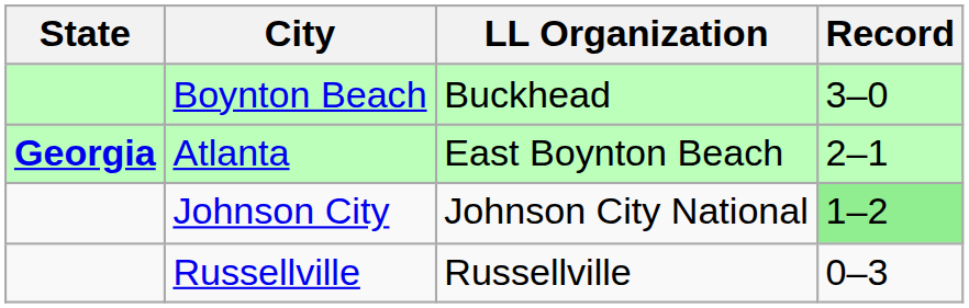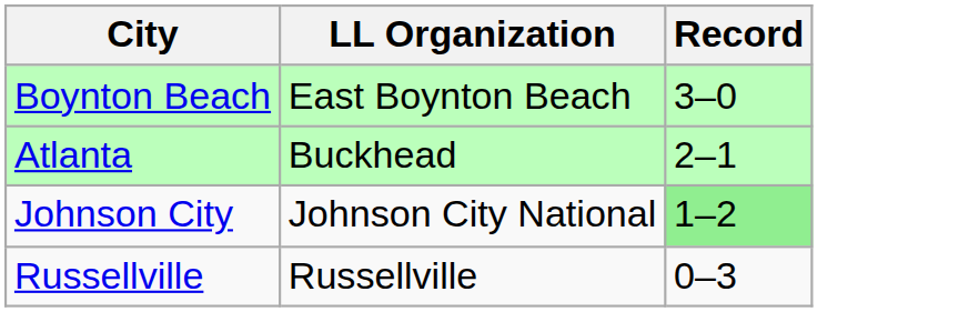 <table class="wikitable">
 <tr>
-<th>State</th>
 <th>City</th>
 <th>LL Organization</th>
 <th>Record</th>
 </tr>
 <tr bgcolor=#bbffbb>
-<td><strong></strong></td>
 <td><a href='#'>Boynton Beach</a></td>
-<td>Buckhead</td>
+<td>East Boynton Beach</td>
 <td>3–0</td>
 </tr>
 <tr bgcolor=#bbffbb>
-<td><strong> <a href='#'>Georgia</a></strong></td>
 <td><a href='#'>Atlanta</a></td>
-<td>East Boynton Beach</td>
+<td>Buckhead</td>
 <td>2–1</td>
 </tr>
 <tr>
-<td><strong></strong></td>
 <td><a href='#'>Johnson City</a></td>
 <td>Johnson City National</td>
 <td style="background: lightgreen;">1–2</td>
 </tr>
 <tr>
-<td><strong></strong></td>
 <td><a href='#'>Russellville</a></td>
 <td>Russellville</td>
 <td>0–3</td>
 </tr>
 </table>
